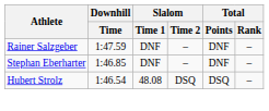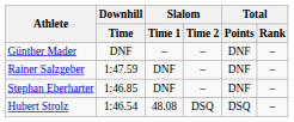 <table class="wikitable" style="font-size:90%">
 <tr>
 <th rowspan="2">Athlete</th>
 <th>Downhill</th>
 <th colspan="2">Slalom</th>
 <th colspan="2">Total</th>
 </tr>
 <tr>
 <th>Time</th>
 <th>Time 1</th>
 <th>Time 2</th>
 <th>Points</th>
 <th>Rank</th>
+</tr>
+<tr>
+<td><a href='#'>Günther Mader</a></td>
+<td align="center">DNF</td>
+<td align="center">–</td>
+<td align="center">–</td>
+<td align="center">DNF</td>
+<td align="center">–</td>
 </tr>
 <tr>
 <td><a href='#'>Rainer Salzgeber</a></td>
 <td align="center">1:47.59</td>
 <td align="center">DNF</td>
 <td align="center">–</td>
 <td align="center">DNF</td>
 <td align="center">–</td>
 </tr>
 <tr>
 <td><a href='#'>Stephan Eberharter</a></td>
 <td align="center">1:46.85</td>
 <td align="center">DNF</td>
 <td align="center">–</td>
 <td align="center">DNF</td>
 <td align="center">–</td>
 </tr>
 <tr>
 <td><a href='#'>Hubert Strolz</a></td>
 <td align="center">1:46.54</td>
 <td align="center">48.08</td>
 <td align="center">DSQ</td>
 <td align="center">DSQ</td>
 <td align="center">–</td>
 </tr>
 </table>
